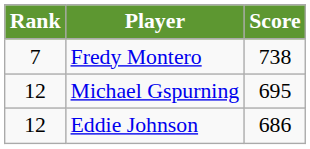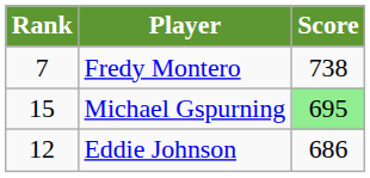 <table class=wikitable>
 <tr>
 <th style="background:#5d9731; color:white; text-align:center;">Rank</th>
 <th style="background:#5d9731; color:white; text-align:center;">Player</th>
 <th style="background:#5d9731; color:white; text-align:center;">Score</th>
 </tr>
 <tr>
 <td align=center>7</td>
 <td> <a href='#'>Fredy Montero</a></td>
 <td align=center>738</td>
 </tr>
 <tr>
-<td align=center>12</td>
+<td align=center>15</td>
 <td> <a href='#'>Michael Gspurning</a></td>
-<td align=center>695</td>
+<td align=center style="background: lightgreen;">695</td>
 </tr>
 <tr>
 <td align=center>12</td>
 <td> <a href='#'>Eddie Johnson</a></td>
 <td align=center>686</td>
 </tr>
 </table>
